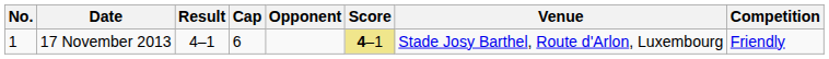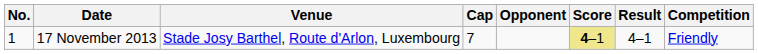 <table class="wikitable sortable plainrowheaders">
 <tr>
 <th scope=col>No.</th>
 <th scope=col data-sort-type=date>Date</th>
-<th scope=col>Result</th>
+<th scope=col>Venue</th>
 <th scope=col>Cap</th>
 <th scope=col>Opponent</th>
 <th scope=col>Score</th>
-<th scope=col>Venue</th>
+<th scope=col>Result</th>
 <th scope=col>Competition</th>
 </tr>
 <tr>
 <td>1</td>
 <td>17 November 2013</td>
-<td align=center>4–1</td>
-<td>6</td>
+<td><a href='#'>Stade Josy Barthel</a>, <a href='#'>Route d'Arlon</a>, Luxembourg</td>
+<td>7</td>
 <td></td>
 <td align=center style="background: khaki;"><strong>4</strong>–1</td>
-<td><a href='#'>Stade Josy Barthel</a>, <a href='#'>Route d'Arlon</a>, Luxembourg</td>
+<td align=center>4–1</td>
 <td><a href='#'>Friendly</a></td>
 </tr>
 </table>
